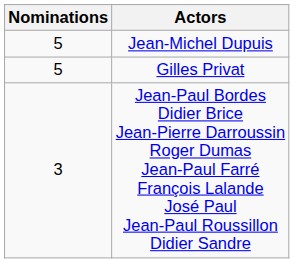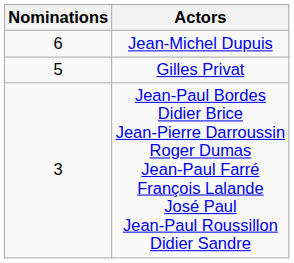 <table class="wikitable" style="text-align:center;">
 <tr>
 <th scope="col" width="55">Nominations</th>
 <th scope="col" align="center">Actors</th>
 </tr>
 <tr>
-<td style="text-align:center">5</td>
+<td style="text-align:center">6</td>
 <td><a href='#'>Jean-Michel Dupuis</a></td>
 </tr>
 <tr>
 <td style="text-align:center">5</td>
 <td><a href='#'>Gilles Privat</a></td>
 </tr>
 <tr>
 <td style="text-align:center">3</td>
 <td><a href='#'>Jean-Paul Bordes</a><br><a href='#'>Didier Brice</a><br><a href='#'>Jean-Pierre Darroussin</a><br><a href='#'>Roger Dumas</a><br><a href='#'>Jean-Paul Farré</a><br><a href='#'>François Lalande</a><br><a href='#'>José Paul</a><br><a href='#'>Jean-Paul Roussillon</a><br><a href='#'>Didier Sandre</a></td>
 </tr>
 </table>
